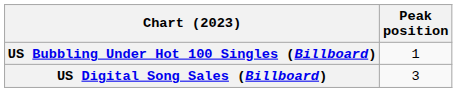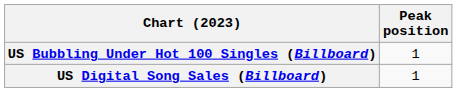 <table class="wikitable sortable plainrowheaders" style="text-align:center">
 <tr>
 <th scope="col">Chart (2023)</th>
 <th scope="col">Peak<br>position</th>
 </tr>
 <tr>
 <th scope="row">US <a href='#'>Bubbling Under Hot 100 Singles</a> (<em><a href='#'>Billboard</a></em>)</th>
 <td>1</td>
 </tr>
 <tr>
 <th scope="row">US <a href='#'>Digital Song Sales</a> (<em><a href='#'>Billboard</a></em>)</th>
-<td>3</td>
+<td>1</td>
 </tr>
 </table>
